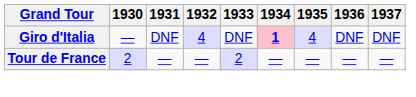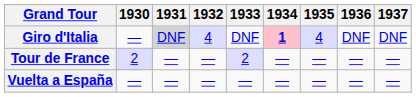 <table class="wikitable plainrowheaders">
 <tr>
 <th scope="col"><a href='#'>Grand Tour</a></th>
 <th scope="col">1930</th>
 <th scope="col">1931</th>
 <th scope="col">1932</th>
 <th scope="col">1933</th>
 <th scope="col">1934</th>
 <th scope="col">1935</th>
 <th scope="col">1936</th>
 <th scope="col">1937</th>
 </tr>
 <tr style="text-align:center;">
 <th scope="row"> <a href='#'>Giro d'Italia</a></th>
 <td><a href='#'>—</a></td>
-<td><a href='#'>DNF</a></td>
+<td style="background: lightgrey;"><a href='#'>DNF</a></td>
 <td style="background:#ddddff;"><a href='#'>4</a></td>
 <td><a href='#'>DNF</a></td>
 <td bgcolor=pink><strong><a href='#'>1</a></strong></td>
 <td style="background:#ddddff;"><a href='#'>4</a></td>
 <td><a href='#'>DNF</a></td>
 <td><a href='#'>DNF</a></td>
 </tr>
 <tr style="text-align:center;">
 <th scope="row"> <a href='#'>Tour de France</a></th>
 <td style="background:#ddddff;"><a href='#'>2</a></td>
 <td><a href='#'>—</a></td>
 <td><a href='#'>—</a></td>
 <td style="background:#ddddff;"><a href='#'>2</a></td>
 <td><a href='#'>—</a></td>
 <td><a href='#'>—</a></td>
 <td><a href='#'>—</a></td>
 <td><a href='#'>—</a></td>
 </tr>
+<tr style="text-align:center;">
+<th scope="row"> <a href='#'>Vuelta a España</a></th>
+<td><a href='#'>—</a></td>
+<td><a href='#'>—</a></td>
+<td><a href='#'>—</a></td>
+<td><a href='#'>—</a></td>
+<td><a href='#'>—</a></td>
+<td><a href='#'>—</a></td>
+<td><a href='#'>—</a></td>
+<td><a href='#'>—</a></td>
+</tr>
 </table>
